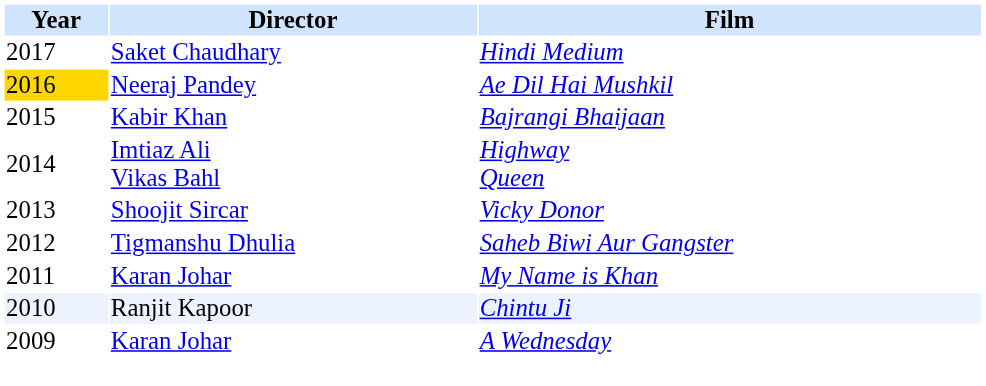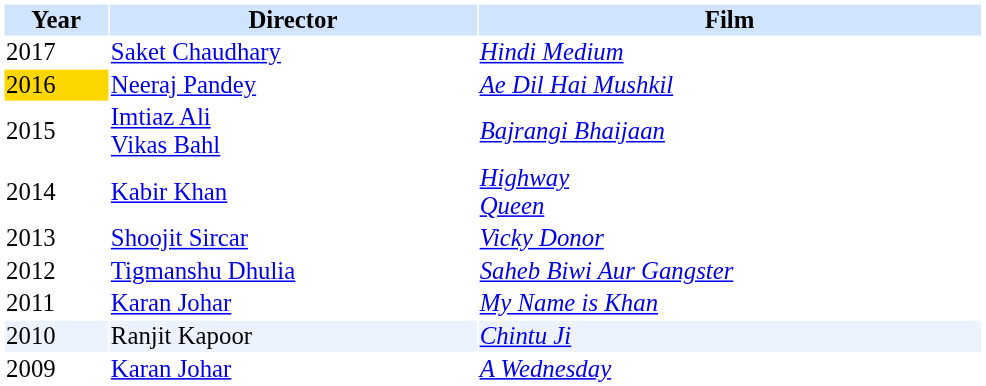 <table cellspacing="1" cellpadding="1" border="0" width="50%">
 <tr bgcolor="#d1e4fd">
 <th>Year</th>
 <th>Director</th>
 <th>Film</th>
 </tr>
 <tr>
 <td>2017</td>
 <td><a href='#'>Saket Chaudhary</a></td>
 <td><em><a href='#'>Hindi Medium</a></em></td>
 </tr>
 <tr>
 <td style="background: gold;">2016</td>
 <td><a href='#'>Neeraj Pandey</a></td>
 <td><em><a href='#'>Ae Dil Hai Mushkil</a></em></td>
 </tr>
 <tr>
 <td>2015</td>
-<td><a href='#'>Kabir Khan</a></td>
+<td><a href='#'>Imtiaz Ali</a><br><a href='#'>Vikas Bahl</a></td>
 <td><em><a href='#'>Bajrangi Bhaijaan</a></em></td>
 </tr>
 <tr>
 <td>2014</td>
-<td><a href='#'>Imtiaz Ali</a><br><a href='#'>Vikas Bahl</a></td>
+<td><a href='#'>Kabir Khan</a></td>
 <td><em><a href='#'>Highway</a></em><br><em><a href='#'>Queen</a></em></td>
 </tr>
 <tr>
 <td>2013</td>
 <td><a href='#'>Shoojit Sircar</a></td>
 <td><em><a href='#'>Vicky Donor</a></em></td>
 </tr>
 <tr>
 <td>2012</td>
 <td><a href='#'>Tigmanshu Dhulia</a></td>
 <td><em><a href='#'>Saheb Biwi Aur Gangster</a></em></td>
 </tr>
 <tr>
 <td>2011</td>
 <td><a href='#'>Karan Johar</a></td>
 <td><em><a href='#'>My Name is Khan</a></em></td>
 </tr>
 <tr bgcolor=#edf3fe>
 <td>2010</td>
 <td>Ranjit Kapoor</td>
 <td><em><a href='#'>Chintu Ji</a></em></td>
 </tr>
 <tr>
 <td>2009</td>
 <td><a href='#'>Karan Johar</a></td>
 <td><em><a href='#'>A Wednesday</a></em></td>
 </tr>
 <tr bgcolor=#edf3fe>
 </tr>
 <tr>
 </tr>
 </table>
